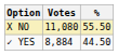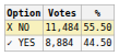 <table class="wikitable">
 <tr>
 <th>Option</th>
 <th>Votes</th>
 <th>%</th>
 </tr>
 <tr>
 <td style=background:#f8f1bd>X NO</td>
-<td style=background:#f8f1bd>11,080</td>
+<td style=background:#f8f1bd>11,484</td>
 <td style=background:#f8f1bd>55.50</td>
 </tr>
 <tr>
 <td>✓ YES</td>
 <td>8,884</td>
 <td>44.50</td>
 </tr>
 </table>
